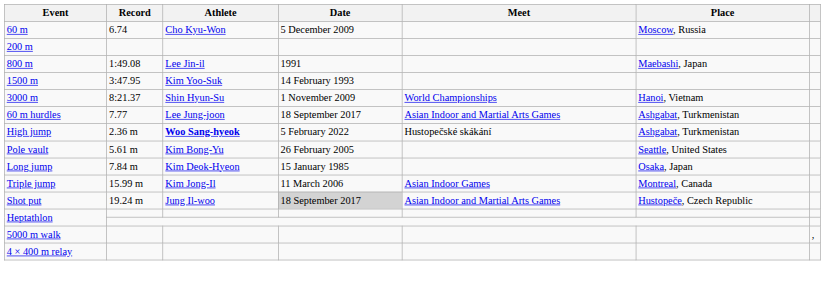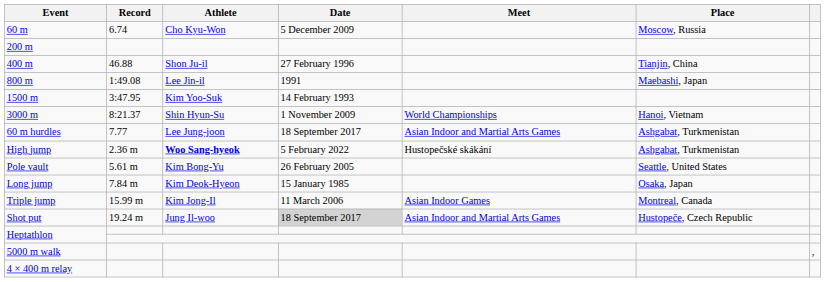 <table class="wikitable" style="font-size:95%; width: 95%;">
 <tr>
 <th>Event</th>
 <th>Record</th>
 <th>Athlete</th>
 <th>Date</th>
 <th>Meet</th>
 <th>Place</th>
 <th></th>
 </tr>
 <tr>
 <td><a href='#'>60 m</a></td>
 <td>6.74</td>
 <td><a href='#'>Cho Kyu-Won</a></td>
 <td>5 December 2009</td>
 <td></td>
 <td><a href='#'>Moscow</a>, Russia</td>
 <td></td>
 </tr>
 <tr>
 <td><a href='#'>200 m</a></td>
 <td></td>
 <td></td>
 <td></td>
 <td></td>
 <td></td>
+<td></td>
+</tr>
+<tr>
+<td><a href='#'>400 m</a></td>
+<td>46.88</td>
+<td><a href='#'>Shon Ju-il</a></td>
+<td>27 February 1996</td>
+<td></td>
+<td><a href='#'>Tianjin</a>, China</td>
 <td></td>
 </tr>
 <tr>
 <td><a href='#'>800 m</a></td>
 <td>1:49.08</td>
 <td><a href='#'>Lee Jin-il</a></td>
 <td>1991</td>
 <td></td>
 <td><a href='#'>Maebashi</a>, Japan</td>
 <td></td>
 </tr>
 <tr>
 <td><a href='#'>1500 m</a></td>
 <td>3:47.95</td>
 <td><a href='#'>Kim Yoo-Suk</a></td>
 <td>14 February 1993</td>
 <td></td>
 <td></td>
 <td></td>
 </tr>
 <tr>
 <td><a href='#'>3000 m</a></td>
 <td>8:21.37</td>
 <td><a href='#'>Shin Hyun-Su</a></td>
 <td>1 November 2009</td>
 <td><a href='#'>World Championships</a></td>
 <td><a href='#'>Hanoi</a>, Vietnam</td>
 <td></td>
 </tr>
 <tr>
 <td><a href='#'>60 m hurdles</a></td>
 <td>7.77</td>
 <td><a href='#'>Lee Jung-joon</a></td>
 <td>18 September 2017</td>
 <td><a href='#'>Asian Indoor and Martial Arts Games</a></td>
 <td><a href='#'>Ashgabat</a>, Turkmenistan</td>
 <td></td>
 </tr>
 <tr>
 <td><a href='#'>High jump</a></td>
 <td>2.36 m</td>
 <td><strong><a href='#'>Woo Sang-hyeok</a></strong></td>
 <td>5 February 2022</td>
 <td>Hustopečské skákání</td>
 <td><a href='#'>Ashgabat</a>, Turkmenistan</td>
 <td></td>
 </tr>
 <tr>
 <td><a href='#'>Pole vault</a></td>
 <td>5.61 m</td>
 <td><a href='#'>Kim Bong-Yu</a></td>
 <td>26 February 2005</td>
 <td></td>
 <td><a href='#'>Seattle</a>, United States</td>
 <td></td>
 </tr>
 <tr>
 <td><a href='#'>Long jump</a></td>
 <td>7.84 m</td>
 <td><a href='#'>Kim Deok-Hyeon</a></td>
 <td>15 January 1985</td>
 <td></td>
 <td><a href='#'>Osaka</a>, Japan</td>
 <td></td>
 </tr>
 <tr>
 <td><a href='#'>Triple jump</a></td>
 <td>15.99 m</td>
 <td><a href='#'>Kim Jong-Il</a></td>
 <td>11 March 2006</td>
 <td><a href='#'>Asian Indoor Games</a></td>
 <td><a href='#'>Montreal</a>, Canada</td>
 <td></td>
 </tr>
 <tr>
 <td><a href='#'>Shot put</a></td>
 <td>19.24 m</td>
 <td><a href='#'>Jung Il-woo</a></td>
 <td style="background: lightgrey;">18 September 2017</td>
 <td><a href='#'>Asian Indoor and Martial Arts Games</a></td>
 <td><a href='#'>Hustopeče</a>, Czech Republic</td>
 <td></td>
 </tr>
 <tr>
 <td rowspan=2><a href='#'>Heptathlon</a></td>
 <td></td>
 <td></td>
 <td></td>
 <td></td>
 <td></td>
 <td></td>
 </tr>
 <tr>
 <td colspan=5></td>
 <td></td>
 </tr>
 <tr>
 <td><a href='#'>5000 m walk</a></td>
 <td></td>
 <td></td>
 <td></td>
 <td></td>
 <td></td>
 <td>,</td>
 </tr>
 <tr>
 <td><a href='#'>4 × 400 m relay</a></td>
 <td></td>
 <td></td>
 <td></td>
 <td></td>
 <td></td>
 <td></td>
 </tr>
 </table>
